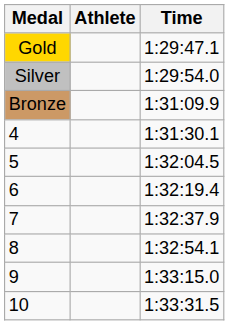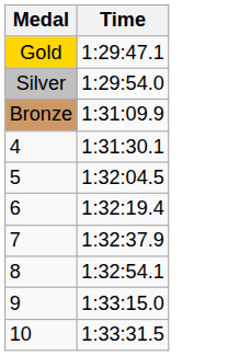 <table class="wikitable">
 <tr>
 <th>Medal</th>
-<th>Athlete</th>
 <th>Time</th>
 </tr>
 <tr>
 <td style="text-align:center;background-color:gold;">Gold</td>
-<td></td>
 <td>1:29:47.1</td>
 </tr>
 <tr>
 <td style="text-align:center;background-color:silver;">Silver</td>
-<td></td>
 <td>1:29:54.0</td>
 </tr>
 <tr>
 <td style="text-align:center;background-color:#CC9966;">Bronze</td>
-<td></td>
 <td>1:31:09.9</td>
 </tr>
 <tr>
 <td>4</td>
-<td></td>
 <td>1:31:30.1</td>
 </tr>
 <tr>
 <td>5</td>
-<td></td>
 <td>1:32:04.5</td>
 </tr>
 <tr>
 <td>6</td>
-<td></td>
 <td>1:32:19.4</td>
 </tr>
 <tr>
 <td>7</td>
-<td></td>
 <td>1:32:37.9</td>
 </tr>
 <tr>
 <td>8</td>
-<td></td>
 <td>1:32:54.1</td>
 </tr>
 <tr>
 <td>9</td>
-<td></td>
 <td>1:33:15.0</td>
 </tr>
 <tr>
 <td>10</td>
-<td></td>
 <td>1:33:31.5</td>
 </tr>
 </table>
